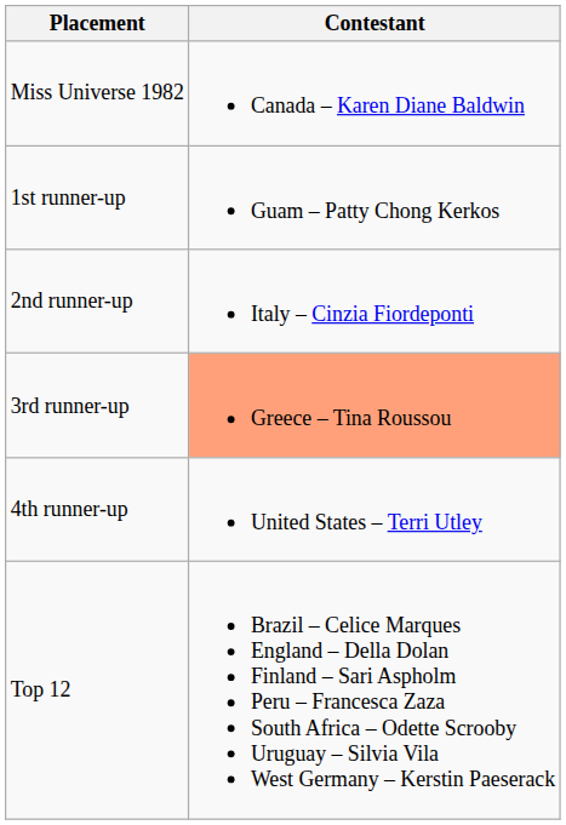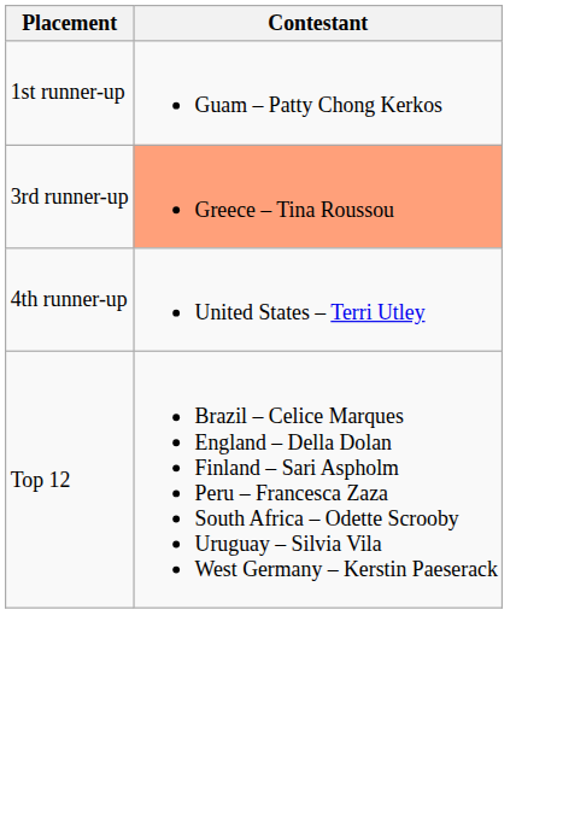 <table class="wikitable sortable" style="font-size:95%;">
 <tr>
 <th>Placement</th>
 <th>Contestant</th>
 </tr>
 <tr>
-<td>Miss Universe 1982</td>
-<td><br><ul><li> Canada – <a href='#'>Karen Diane Baldwin</a></li></ul></td>
-</tr>
-<tr>
 <td>1st runner-up</td>
 <td><br><ul><li> Guam – Patty Chong Kerkos</li></ul></td>
-</tr>
-<tr>
-<td>2nd runner-up</td>
-<td><br><ul><li> Italy – <a href='#'>Cinzia Fiordeponti</a></li></ul></td>
 </tr>
 <tr>
 <td>3rd runner-up</td>
 <td style="background: lightsalmon;"><br><ul><li> Greece – Tina Roussou</li></ul></td>
 </tr>
 <tr>
 <td>4th runner-up</td>
 <td><br><ul><li> United States – <a href='#'>Terri Utley</a></li></ul></td>
 </tr>
 <tr>
 <td>Top 12</td>
 <td><br><ul><li> Brazil – Celice Marques</li><li> England – Della Dolan</li><li> Finland – Sari Aspholm</li><li> Peru –  Francesca Zaza</li><li> South Africa – Odette Scrooby</li><li> Uruguay – Silvia Vila</li><li> West Germany – Kerstin Paeserack</li></ul></td>
 </tr>
 </table>
